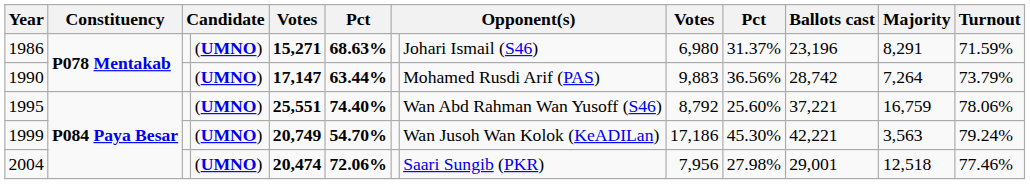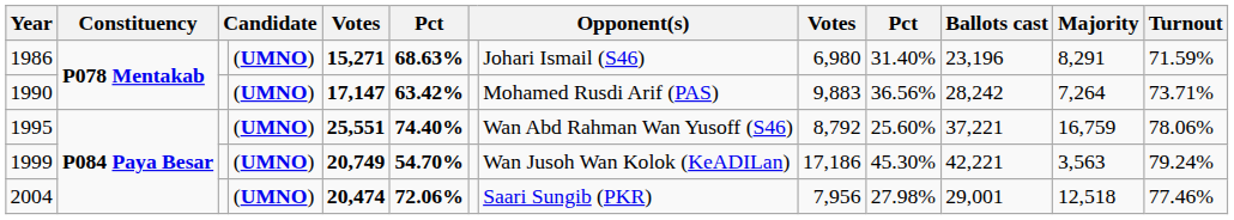 <table class="wikitable" style="margin:0.5em ; font-size:95%">
 <tr>
 <th>Year</th>
 <th>Constituency</th>
 <th colspan=2>Candidate</th>
 <th>Votes</th>
 <th>Pct</th>
 <th colspan=2>Opponent(s)</th>
 <th>Votes</th>
 <th>Pct</th>
 <th>Ballots cast</th>
 <th>Majority</th>
 <th>Turnout</th>
 </tr>
 <tr>
 <td>1986</td>
 <td rowspan=2><strong>P078 <a href='#'>Mentakab</a></strong></td>
 <td></td>
 <td> (<a href='#'><strong>UMNO</strong></a>)</td>
 <td style="text-align:right;"><strong>15,271</strong></td>
 <td><strong>68.63%</strong></td>
 <td></td>
 <td>Johari Ismail (<a href='#'>S46</a>)</td>
 <td style="text-align:right;">6,980</td>
-<td>31.37%</td>
+<td>31.40%</td>
 <td>23,196</td>
 <td>8,291</td>
 <td>71.59%</td>
 </tr>
 <tr>
 <td>1990</td>
 <td></td>
 <td> (<a href='#'><strong>UMNO</strong></a>)</td>
 <td style="text-align:right;"><strong>17,147</strong></td>
-<td><strong>63.44%</strong></td>
+<td><strong>63.42%</strong></td>
 <td></td>
 <td>Mohamed Rusdi Arif (<a href='#'>PAS</a>)</td>
 <td style="text-align:right;">9,883</td>
 <td>36.56%</td>
-<td>28,742</td>
+<td>28,242</td>
 <td>7,264</td>
-<td>73.79%</td>
+<td>73.71%</td>
 </tr>
 <tr>
 <td>1995</td>
 <td rowspan=3><strong>P084 <a href='#'>Paya Besar</a></strong></td>
 <td></td>
 <td> (<a href='#'><strong>UMNO</strong></a>)</td>
 <td style="text-align:right;"><strong>25,551</strong></td>
 <td><strong>74.40%</strong></td>
 <td></td>
 <td>Wan Abd Rahman Wan Yusoff (<a href='#'>S46</a>)</td>
 <td style="text-align:right;">8,792</td>
 <td>25.60%</td>
 <td>37,221</td>
 <td>16,759</td>
 <td>78.06%</td>
 </tr>
 <tr>
 <td>1999</td>
 <td></td>
 <td> (<a href='#'><strong>UMNO</strong></a>)</td>
 <td style="text-align:right;"><strong>20,749</strong></td>
 <td><strong>54.70%</strong></td>
 <td></td>
 <td>Wan Jusoh Wan Kolok (<a href='#'>KeADILan</a>)</td>
 <td style="text-align:right;">17,186</td>
 <td>45.30%</td>
 <td>42,221</td>
 <td>3,563</td>
 <td>79.24%</td>
 </tr>
 <tr>
 <td>2004</td>
 <td></td>
 <td> (<a href='#'><strong>UMNO</strong></a>)</td>
 <td style="text-align:right;"><strong>20,474</strong></td>
 <td><strong>72.06%</strong></td>
 <td></td>
 <td><a href='#'>Saari Sungib</a> (<a href='#'>PKR</a>)</td>
 <td style="text-align:right;">7,956</td>
 <td>27.98%</td>
 <td>29,001</td>
 <td>12,518</td>
 <td>77.46%</td>
 </tr>
 </table>
